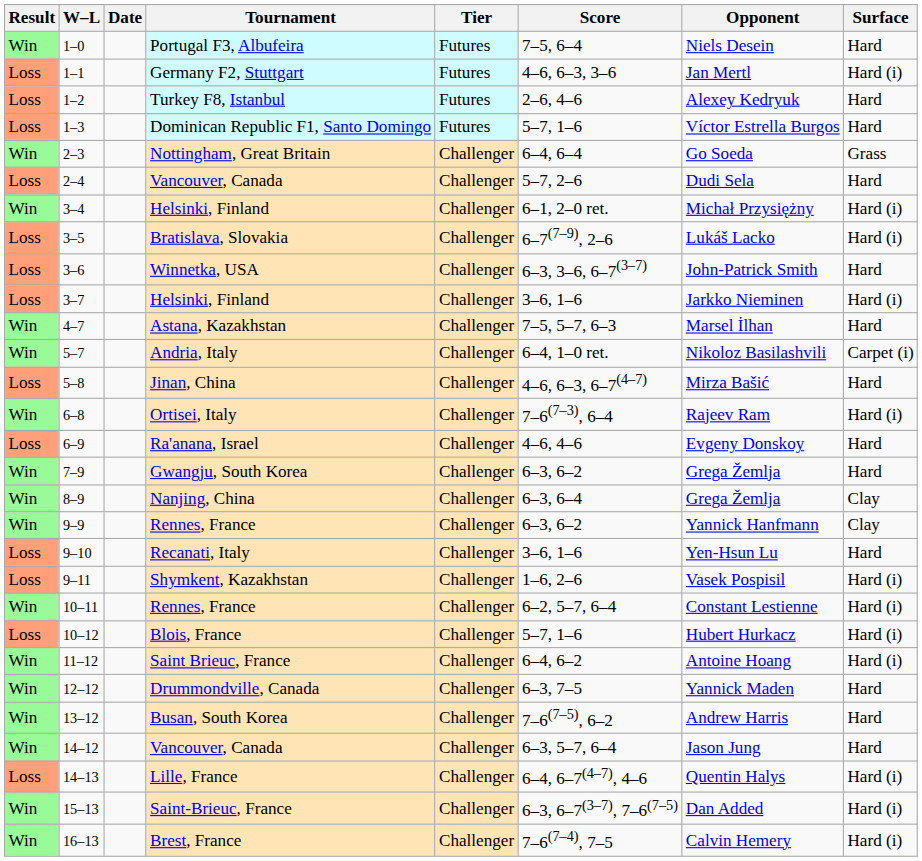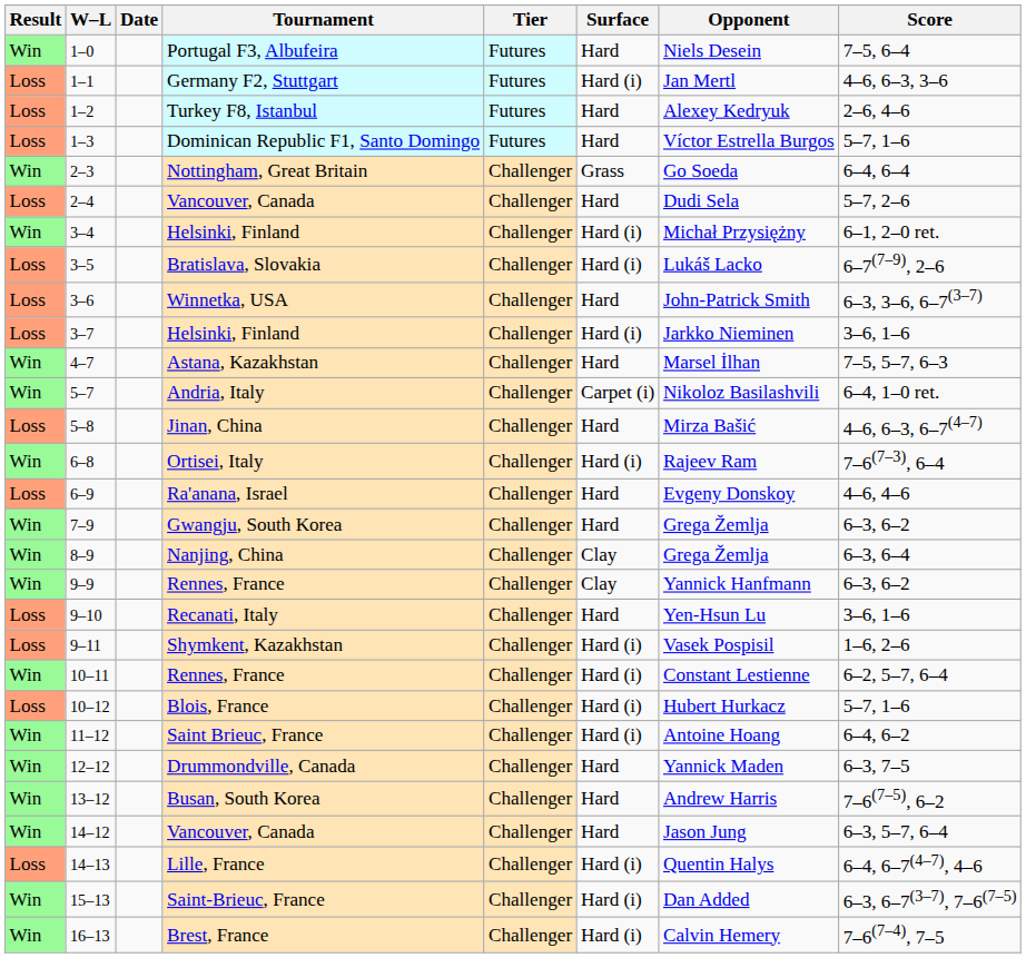 <table class="sortable wikitable">
 <tr>
 <th>Result</th>
 <th class="unsortable">W–L</th>
 <th>Date</th>
 <th>Tournament</th>
 <th>Tier</th>
+<th>Surface</th>
+<th>Opponent</th>
 <th class="unsortable">Score</th>
-<th>Opponent</th>
-<th>Surface</th>
 </tr>
 <tr>
 <td bgcolor="#98fb98">Win</td>
 <td><small>1–0</small></td>
 <td></td>
 <td style="background:#cffcff;">Portugal F3, <a href='#'>Albufeira</a></td>
 <td style="background:#cffcff;">Futures</td>
+<td>Hard</td>
+<td> <a href='#'>Niels Desein</a></td>
 <td>7–5, 6–4</td>
-<td> <a href='#'>Niels Desein</a></td>
-<td>Hard</td>
 </tr>
 <tr>
 <td bgcolor="#ffa07a">Loss</td>
 <td><small>1–1</small></td>
 <td></td>
 <td style="background:#cffcff;">Germany F2, <a href='#'>Stuttgart</a></td>
 <td style="background:#cffcff;">Futures</td>
+<td>Hard (i)</td>
+<td> <a href='#'>Jan Mertl</a></td>
 <td>4–6, 6–3, 3–6</td>
-<td> <a href='#'>Jan Mertl</a></td>
-<td>Hard (i)</td>
 </tr>
 <tr>
 <td bgcolor="#ffa07a">Loss</td>
 <td><small>1–2</small></td>
 <td></td>
 <td style="background:#cffcff;">Turkey F8, <a href='#'>Istanbul</a></td>
 <td style="background:#cffcff;">Futures</td>
+<td>Hard</td>
+<td> <a href='#'>Alexey Kedryuk</a></td>
 <td>2–6, 4–6</td>
-<td> <a href='#'>Alexey Kedryuk</a></td>
-<td>Hard</td>
 </tr>
 <tr>
 <td bgcolor="#ffa07a">Loss</td>
 <td><small>1–3</small></td>
 <td></td>
 <td style="background:#cffcff;">Dominican Republic F1, <a href='#'>Santo Domingo</a></td>
 <td style="background:#cffcff;">Futures</td>
+<td>Hard</td>
+<td> <a href='#'>Víctor Estrella Burgos</a></td>
 <td>5–7, 1–6</td>
-<td> <a href='#'>Víctor Estrella Burgos</a></td>
-<td>Hard</td>
 </tr>
 <tr>
 <td bgcolor="#98fb98">Win</td>
 <td><small>2–3</small></td>
 <td><a href='#'></a></td>
 <td style="background:moccasin;"><a href='#'>Nottingham</a>, Great Britain</td>
 <td style="background:moccasin;">Challenger</td>
+<td>Grass</td>
+<td> <a href='#'>Go Soeda</a></td>
 <td>6–4, 6–4</td>
-<td> <a href='#'>Go Soeda</a></td>
-<td>Grass</td>
 </tr>
 <tr>
 <td bgcolor="#ffa07a">Loss</td>
 <td><small>2–4</small></td>
 <td><a href='#'></a></td>
 <td style="background:moccasin;"><a href='#'>Vancouver</a>, Canada</td>
 <td style="background:moccasin;">Challenger</td>
+<td>Hard</td>
+<td> <a href='#'>Dudi Sela</a></td>
 <td>5–7, 2–6</td>
-<td> <a href='#'>Dudi Sela</a></td>
-<td>Hard</td>
 </tr>
 <tr>
 <td bgcolor="#98fb98">Win</td>
 <td><small>3–4</small></td>
 <td><a href='#'></a></td>
 <td style="background:moccasin;"><a href='#'>Helsinki</a>, Finland</td>
 <td style="background:moccasin;">Challenger</td>
+<td>Hard (i)</td>
+<td> <a href='#'>Michał Przysiężny</a></td>
 <td>6–1, 2–0 ret.</td>
-<td> <a href='#'>Michał Przysiężny</a></td>
-<td>Hard (i)</td>
 </tr>
 <tr>
 <td bgcolor="#ffa07a">Loss</td>
 <td><small>3–5</small></td>
 <td><a href='#'></a></td>
 <td style="background:moccasin;"><a href='#'>Bratislava</a>, Slovakia</td>
 <td style="background:moccasin;">Challenger</td>
+<td>Hard (i)</td>
+<td> <a href='#'>Lukáš Lacko</a></td>
 <td>6–7<sup>(7–9)</sup>, 2–6</td>
-<td> <a href='#'>Lukáš Lacko</a></td>
-<td>Hard (i)</td>
 </tr>
 <tr>
 <td bgcolor="#ffa07a">Loss</td>
 <td><small>3–6</small></td>
 <td><a href='#'></a></td>
 <td style="background:moccasin;"><a href='#'>Winnetka</a>, USA</td>
 <td style="background:moccasin;">Challenger</td>
+<td>Hard</td>
+<td> <a href='#'>John-Patrick Smith</a></td>
 <td>6–3, 3–6, 6–7<sup>(3–7)</sup></td>
-<td> <a href='#'>John-Patrick Smith</a></td>
-<td>Hard</td>
 </tr>
 <tr>
 <td bgcolor="#ffa07a">Loss</td>
 <td><small>3–7</small></td>
 <td><a href='#'></a></td>
 <td style="background:moccasin;"><a href='#'>Helsinki</a>, Finland</td>
 <td style="background:moccasin;">Challenger</td>
+<td>Hard (i)</td>
+<td> <a href='#'>Jarkko Nieminen</a></td>
 <td>3–6, 1–6</td>
-<td> <a href='#'>Jarkko Nieminen</a></td>
-<td>Hard (i)</td>
 </tr>
 <tr>
 <td bgcolor="#98fb98">Win</td>
 <td><small>4–7</small></td>
 <td><a href='#'></a></td>
 <td style="background:moccasin;"><a href='#'>Astana</a>, Kazakhstan</td>
 <td style="background:moccasin;">Challenger</td>
+<td>Hard</td>
+<td> <a href='#'>Marsel İlhan</a></td>
 <td>7–5, 5–7, 6–3</td>
-<td> <a href='#'>Marsel İlhan</a></td>
-<td>Hard</td>
 </tr>
 <tr>
 <td bgcolor="#98fb98">Win</td>
 <td><small>5–7</small></td>
 <td><a href='#'></a></td>
 <td style="background:moccasin;"><a href='#'>Andria</a>, Italy</td>
 <td style="background:moccasin;">Challenger</td>
+<td>Carpet (i)</td>
+<td> <a href='#'>Nikoloz Basilashvili</a></td>
 <td>6–4, 1–0 ret.</td>
-<td> <a href='#'>Nikoloz Basilashvili</a></td>
-<td>Carpet (i)</td>
 </tr>
 <tr>
 <td bgcolor="#ffa07a">Loss</td>
 <td><small>5–8</small></td>
 <td><a href='#'></a></td>
 <td style="background:moccasin;"><a href='#'>Jinan</a>, China</td>
 <td style="background:moccasin;">Challenger</td>
+<td>Hard</td>
+<td> <a href='#'>Mirza Bašić</a></td>
 <td>4–6, 6–3, 6–7<sup>(4–7)</sup></td>
-<td> <a href='#'>Mirza Bašić</a></td>
-<td>Hard</td>
 </tr>
 <tr>
 <td bgcolor="#98fb98">Win</td>
 <td><small>6–8</small></td>
 <td><a href='#'></a></td>
 <td style="background:moccasin;"><a href='#'>Ortisei</a>, Italy</td>
 <td style="background:moccasin;">Challenger</td>
+<td>Hard (i)</td>
+<td> <a href='#'>Rajeev Ram</a></td>
 <td>7–6<sup>(7–3)</sup>, 6–4</td>
-<td> <a href='#'>Rajeev Ram</a></td>
-<td>Hard (i)</td>
 </tr>
 <tr>
 <td bgcolor="#ffa07a">Loss</td>
 <td><small>6–9</small></td>
 <td><a href='#'></a></td>
 <td style="background:moccasin;"><a href='#'>Ra'anana</a>, Israel</td>
 <td style="background:moccasin;">Challenger</td>
+<td>Hard</td>
+<td> <a href='#'>Evgeny Donskoy</a></td>
 <td>4–6, 4–6</td>
-<td> <a href='#'>Evgeny Donskoy</a></td>
-<td>Hard</td>
 </tr>
 <tr>
 <td bgcolor="#98fb98">Win</td>
 <td><small>7–9</small></td>
 <td><a href='#'></a></td>
 <td style="background:moccasin;"><a href='#'>Gwangju</a>, South Korea</td>
 <td style="background:moccasin;">Challenger</td>
+<td>Hard</td>
+<td> <a href='#'>Grega Žemlja</a></td>
 <td>6–3, 6–2</td>
-<td> <a href='#'>Grega Žemlja</a></td>
-<td>Hard</td>
 </tr>
 <tr>
 <td bgcolor="#98fb98">Win</td>
 <td><small>8–9</small></td>
 <td><a href='#'></a></td>
 <td style="background:moccasin;"><a href='#'>Nanjing</a>, China</td>
 <td style="background:moccasin;">Challenger</td>
+<td>Clay</td>
+<td> <a href='#'>Grega Žemlja</a></td>
 <td>6–3, 6–4</td>
-<td> <a href='#'>Grega Žemlja</a></td>
-<td>Clay</td>
 </tr>
 <tr>
 <td bgcolor="#98fb98">Win</td>
 <td><small>9–9</small></td>
 <td><a href='#'></a></td>
 <td style="background:moccasin;"><a href='#'>Rennes</a>, France</td>
 <td style="background:moccasin;">Challenger</td>
+<td>Clay</td>
+<td> <a href='#'>Yannick Hanfmann</a></td>
 <td>6–3, 6–2</td>
-<td> <a href='#'>Yannick Hanfmann</a></td>
-<td>Clay</td>
 </tr>
 <tr>
 <td bgcolor="#ffa07a">Loss</td>
 <td><small>9–10</small></td>
 <td><a href='#'></a></td>
 <td style="background:moccasin;"><a href='#'>Recanati</a>, Italy</td>
 <td style="background:moccasin;">Challenger</td>
+<td>Hard</td>
+<td> <a href='#'>Yen-Hsun Lu</a></td>
 <td>3–6, 1–6</td>
-<td> <a href='#'>Yen-Hsun Lu</a></td>
-<td>Hard</td>
 </tr>
 <tr>
 <td bgcolor="#ffa07a">Loss</td>
 <td><small>9–11</small></td>
 <td><a href='#'></a></td>
 <td style="background:moccasin;"><a href='#'>Shymkent</a>, Kazakhstan</td>
 <td style="background:moccasin;">Challenger</td>
+<td>Hard (i)</td>
+<td> <a href='#'>Vasek Pospisil</a></td>
 <td>1–6, 2–6</td>
-<td> <a href='#'>Vasek Pospisil</a></td>
-<td>Hard (i)</td>
 </tr>
 <tr>
 <td bgcolor="#98fb98">Win</td>
 <td><small>10–11</small></td>
 <td><a href='#'></a></td>
 <td style="background:moccasin;"><a href='#'>Rennes</a>, France</td>
 <td style="background:moccasin;">Challenger</td>
+<td>Hard (i)</td>
+<td> <a href='#'>Constant Lestienne</a></td>
 <td>6–2, 5–7, 6–4</td>
-<td> <a href='#'>Constant Lestienne</a></td>
-<td>Hard (i)</td>
 </tr>
 <tr>
 <td bgcolor="#ffa07a">Loss</td>
 <td><small>10–12</small></td>
 <td><a href='#'></a></td>
 <td style="background:moccasin;"><a href='#'>Blois</a>, France</td>
 <td style="background:moccasin;">Challenger</td>
+<td>Hard (i)</td>
+<td> <a href='#'>Hubert Hurkacz</a></td>
 <td>5–7, 1–6</td>
-<td> <a href='#'>Hubert Hurkacz</a></td>
-<td>Hard (i)</td>
 </tr>
 <tr>
 <td bgcolor="#98fb98">Win</td>
 <td><small>11–12</small></td>
 <td><a href='#'></a></td>
 <td style="background:moccasin;"><a href='#'>Saint Brieuc</a>, France</td>
 <td style="background:moccasin;">Challenger</td>
+<td>Hard (i)</td>
+<td> <a href='#'>Antoine Hoang</a></td>
 <td>6–4, 6–2</td>
-<td> <a href='#'>Antoine Hoang</a></td>
-<td>Hard (i)</td>
 </tr>
 <tr>
 <td bgcolor="#98fb98">Win</td>
 <td><small>12–12</small></td>
 <td><a href='#'></a></td>
 <td style="background:moccasin;"><a href='#'>Drummondville</a>, Canada</td>
 <td style="background:moccasin;">Challenger</td>
+<td>Hard</td>
+<td> <a href='#'>Yannick Maden</a></td>
 <td>6–3, 7–5</td>
-<td> <a href='#'>Yannick Maden</a></td>
-<td>Hard</td>
 </tr>
 <tr>
 <td bgcolor="#98fb98">Win</td>
 <td><small>13–12</small></td>
 <td><a href='#'></a></td>
 <td style="background:moccasin;"><a href='#'>Busan</a>, South Korea</td>
 <td style="background:moccasin;">Challenger</td>
+<td>Hard</td>
+<td> <a href='#'>Andrew Harris</a></td>
 <td>7–6<sup>(7–5)</sup>, 6–2</td>
-<td> <a href='#'>Andrew Harris</a></td>
-<td>Hard</td>
 </tr>
 <tr>
 <td bgcolor="#98fb98">Win</td>
 <td><small>14–12</small></td>
 <td><a href='#'></a></td>
 <td style="background:moccasin;"><a href='#'>Vancouver</a>, Canada</td>
 <td style="background:moccasin;">Challenger</td>
+<td>Hard</td>
+<td> <a href='#'>Jason Jung</a></td>
 <td>6–3, 5–7, 6–4</td>
-<td> <a href='#'>Jason Jung</a></td>
-<td>Hard</td>
 </tr>
 <tr>
 <td bgcolor="#ffa07a">Loss</td>
 <td><small>14–13</small></td>
 <td><a href='#'></a></td>
 <td style="background:moccasin;"><a href='#'>Lille</a>, France</td>
 <td style="background:moccasin;">Challenger</td>
+<td>Hard (i)</td>
+<td> <a href='#'>Quentin Halys</a></td>
 <td>6–4, 6–7<sup>(4–7)</sup>, 4–6</td>
-<td> <a href='#'>Quentin Halys</a></td>
-<td>Hard (i)</td>
 </tr>
 <tr>
 <td bgcolor="#98fb98">Win</td>
 <td><small>15–13</small></td>
 <td><a href='#'></a></td>
 <td style="background:moccasin;"><a href='#'>Saint-Brieuc</a>, France</td>
 <td style="background:moccasin;">Challenger</td>
+<td>Hard (i)</td>
+<td> <a href='#'>Dan Added</a></td>
 <td>6–3, 6–7<sup>(3–7)</sup>, 7–6<sup>(7–5)</sup></td>
-<td> <a href='#'>Dan Added</a></td>
-<td>Hard (i)</td>
 </tr>
 <tr>
 <td bgcolor="#98fb98">Win</td>
 <td><small>16–13</small></td>
 <td><a href='#'></a></td>
 <td style="background:moccasin;"><a href='#'>Brest</a>, France</td>
 <td style="background:moccasin;">Challenger</td>
+<td>Hard (i)</td>
+<td> <a href='#'>Calvin Hemery</a></td>
 <td>7–6<sup>(7–4)</sup>, 7–5</td>
-<td> <a href='#'>Calvin Hemery</a></td>
-<td>Hard (i)</td>
 </tr>
 </table>
